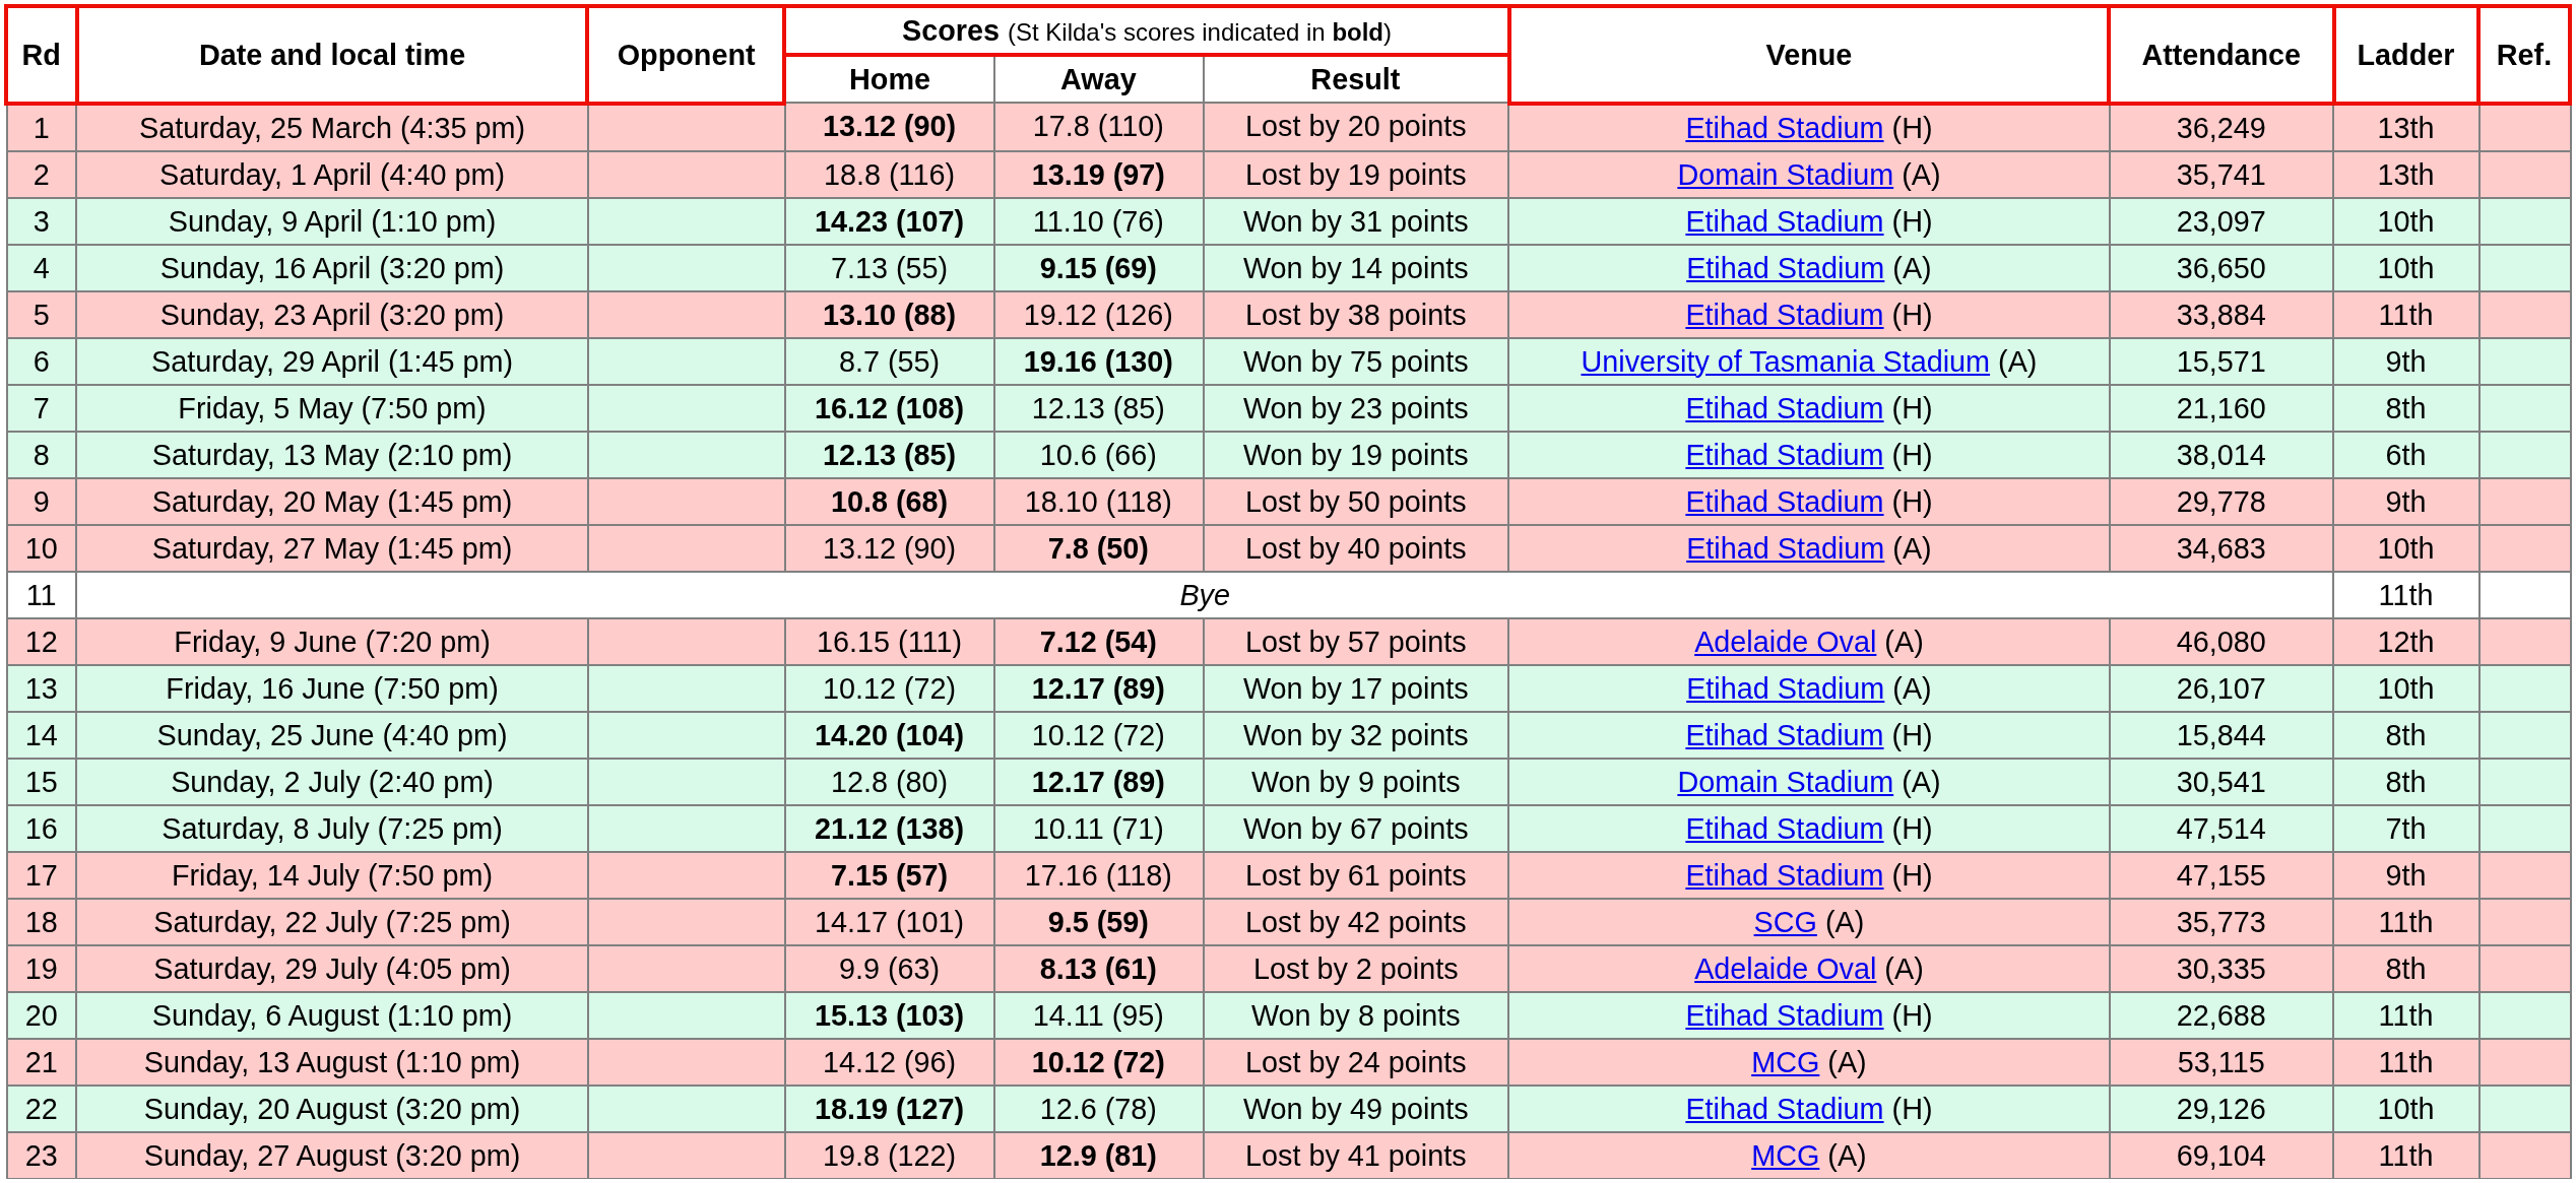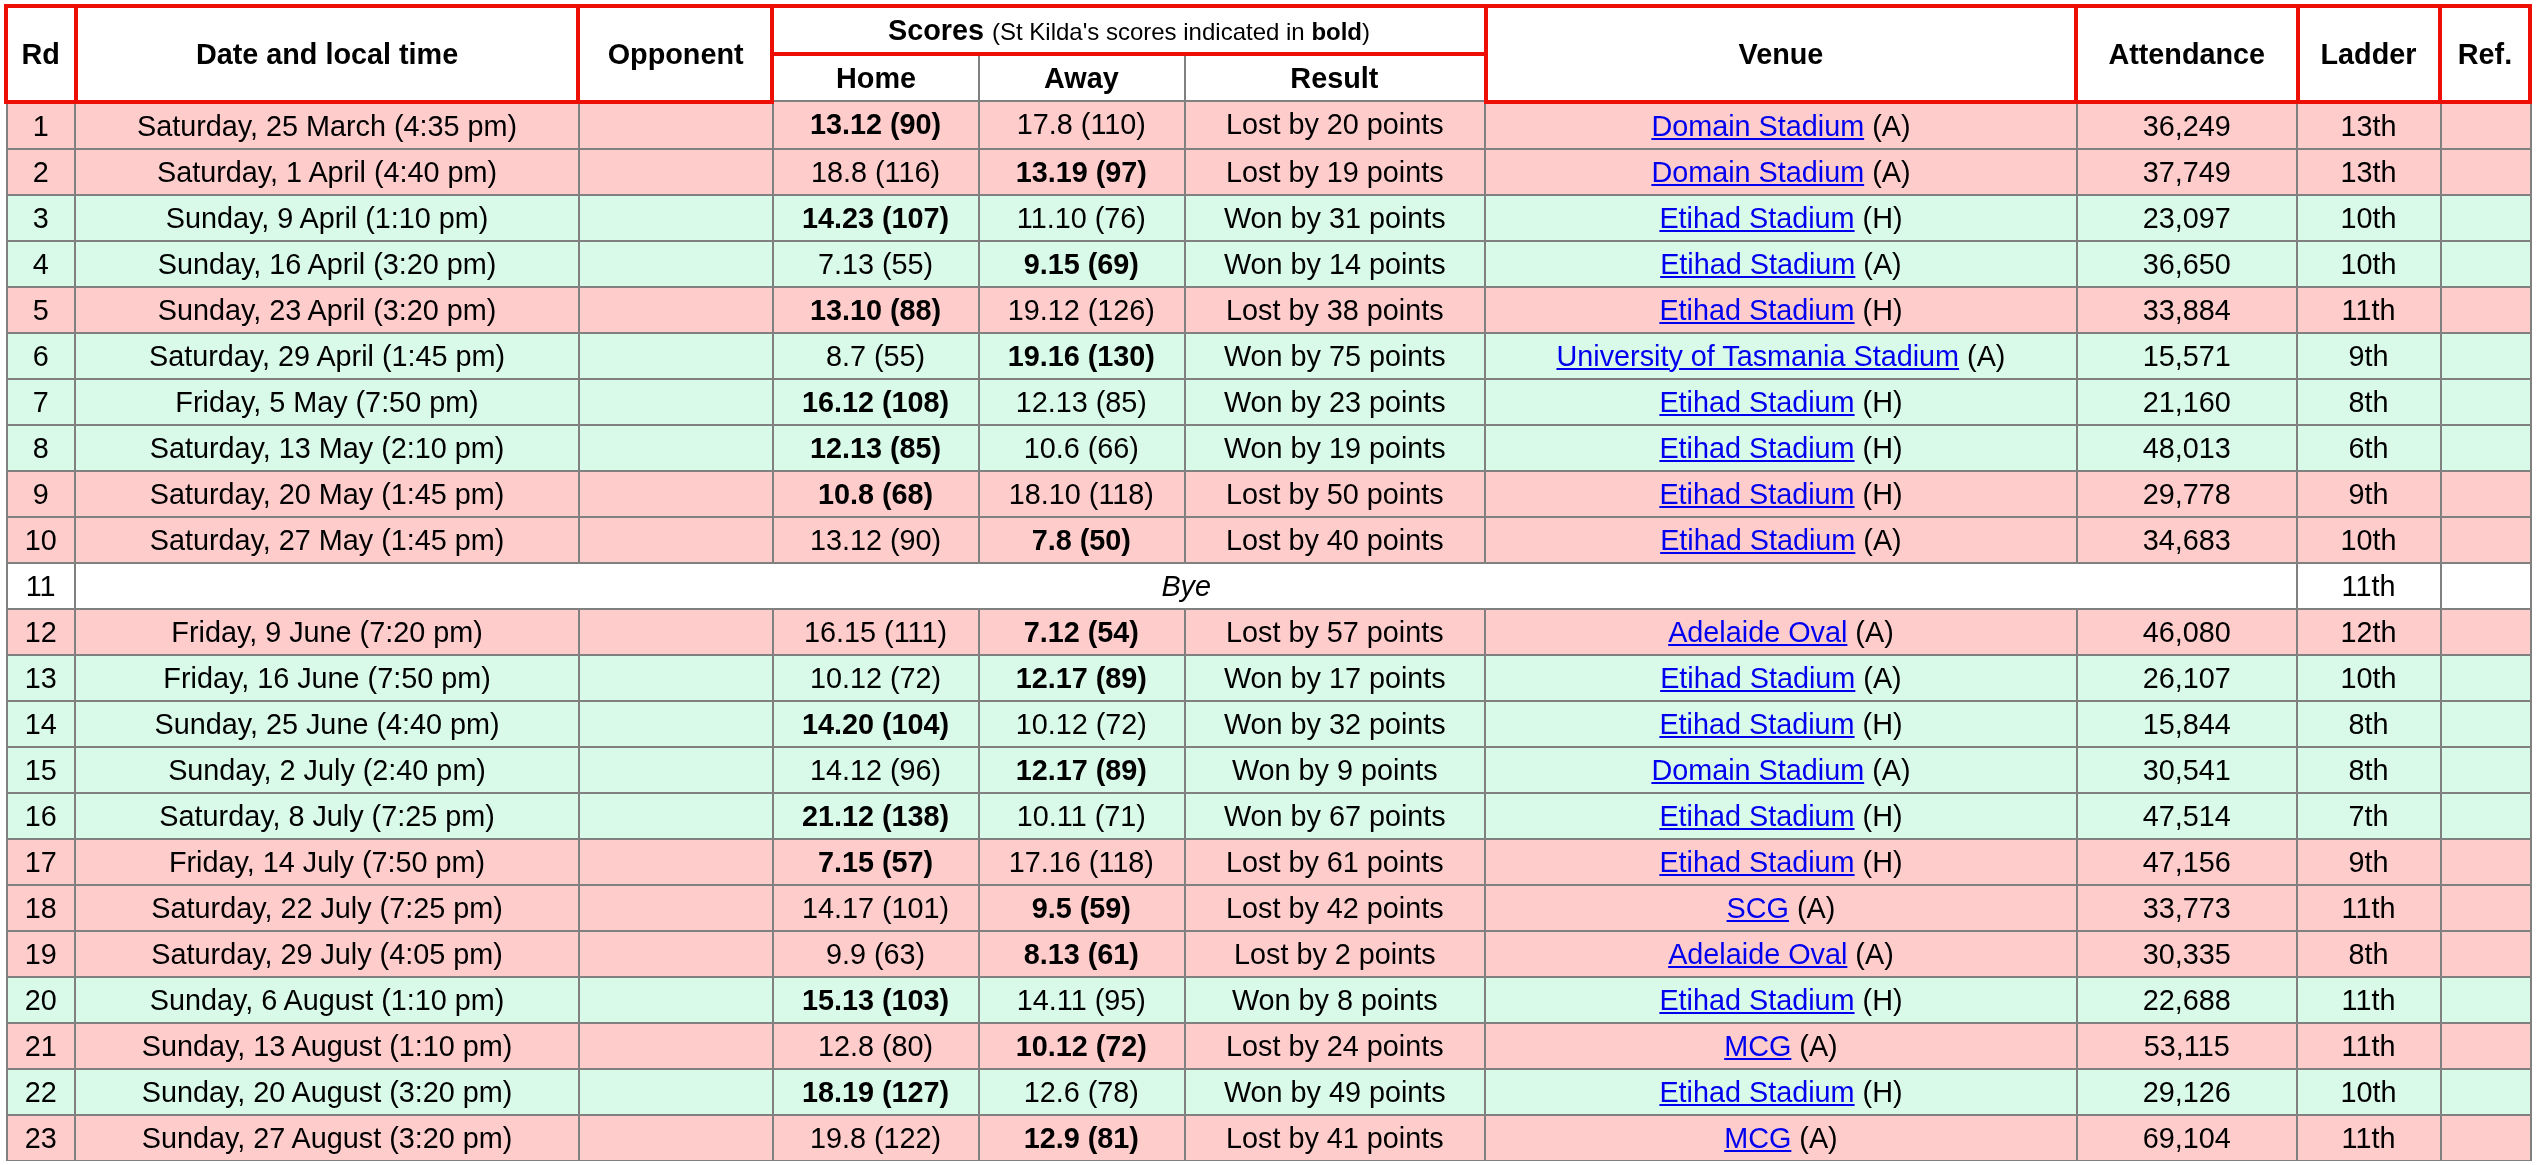 <table border="1" cellpadding="3" cellspacing="0" style="border-collapse:collapse; font-size:90%; text-align:center; width:100%;">
 <tr style="background:white; color: black;">
 <td rowspan=2 style="border: solid #ED0F05 2px;"><strong>Rd</strong></td>
 <td rowspan=2 style="border: solid #ED0F05 2px;"><strong>Date and local time</strong></td>
 <td rowspan=2 style="border: solid #ED0F05 2px;"><strong>Opponent</strong></td>
 <td colspan=3 style="border: solid #ED0F05 2px;"><strong>Scores</strong> <small>(St Kilda's scores indicated in <strong>bold</strong>)</small></td>
 <td rowspan=2 style="border: solid #ED0F05 2px;"><strong>Venue</strong></td>
 <td rowspan=2 style="border: solid #ED0F05 2px;"><strong>Attendance</strong></td>
 <td rowspan=2 style="border: solid #ED0F05 2px;"><strong>Ladder</strong></td>
 <td rowspan="2" style="border: solid #ED0F05 2px;"><strong>Ref.</strong></td>
 </tr>
 <tr>
 <th><span>Home</span></th>
 <th><span>Away</span></th>
 <th><span>Result</span></th>
 </tr>
 <tr style="background:#fcc">
 <td>1</td>
 <td>Saturday, 25 March (4:35 pm)</td>
 <td></td>
 <td><strong>13.12 (90)</strong></td>
 <td>17.8 (110)</td>
 <td>Lost by 20 points</td>
-<td><a href='#'>Etihad Stadium</a> (H)</td>
+<td><a href='#'>Domain Stadium</a> (A)</td>
 <td>36,249</td>
 <td>13th</td>
 <td></td>
 </tr>
 <tr style="background:#fcc">
 <td>2</td>
 <td>Saturday, 1 April (4:40 pm)</td>
 <td></td>
 <td>18.8 (116)</td>
 <td><strong>13.19 (97)</strong></td>
 <td>Lost by 19 points</td>
 <td><a href='#'>Domain Stadium</a> (A)</td>
-<td>35,741</td>
+<td>37,749</td>
 <td>13th</td>
 <td></td>
 </tr>
 <tr style="background:#d9f9e9">
 <td>3</td>
 <td>Sunday, 9 April (1:10 pm)</td>
 <td></td>
 <td><strong>14.23 (107)</strong></td>
 <td>11.10 (76)</td>
 <td>Won by 31 points</td>
 <td><a href='#'>Etihad Stadium</a> (H)</td>
 <td>23,097</td>
 <td>10th</td>
 <td></td>
 </tr>
 <tr style="background:#d9f9e9">
 <td>4</td>
 <td>Sunday, 16 April (3:20 pm)</td>
 <td></td>
 <td>7.13 (55)</td>
 <td><strong>9.15 (69)</strong></td>
 <td>Won by 14 points</td>
 <td><a href='#'>Etihad Stadium</a> (A)</td>
 <td>36,650</td>
 <td>10th</td>
 <td></td>
 </tr>
 <tr style="background:#fcc">
 <td>5</td>
 <td>Sunday, 23 April (3:20 pm)</td>
 <td></td>
 <td><strong>13.10 (88)</strong></td>
 <td>19.12 (126)</td>
 <td>Lost by 38 points</td>
 <td><a href='#'>Etihad Stadium</a> (H)</td>
 <td>33,884</td>
 <td>11th</td>
 <td></td>
 </tr>
 <tr style="background:#d9f9e9">
 <td>6</td>
 <td>Saturday, 29 April (1:45 pm)</td>
 <td></td>
 <td>8.7 (55)</td>
 <td><strong>19.16 (130)</strong></td>
 <td>Won by 75 points</td>
 <td><a href='#'>University of Tasmania Stadium</a> (A)</td>
 <td>15,571</td>
 <td>9th</td>
 <td></td>
 </tr>
 <tr style="background:#d9f9e9">
 <td>7</td>
 <td>Friday, 5 May (7:50 pm)</td>
 <td></td>
 <td><strong>16.12 (108)</strong></td>
 <td>12.13 (85)</td>
 <td>Won by 23 points</td>
 <td><a href='#'>Etihad Stadium</a> (H)</td>
 <td>21,160</td>
 <td>8th</td>
 <td></td>
 </tr>
 <tr style="background:#d9f9e9">
 <td>8</td>
 <td>Saturday, 13 May (2:10 pm)</td>
 <td></td>
 <td><strong>12.13 (85)</strong></td>
 <td>10.6 (66)</td>
 <td>Won by 19 points</td>
 <td><a href='#'>Etihad Stadium</a> (H)</td>
-<td>38,014</td>
+<td>48,013</td>
 <td>6th</td>
 <td></td>
 </tr>
 <tr style="background:#fcc">
 <td>9</td>
 <td>Saturday, 20 May (1:45 pm)</td>
 <td></td>
 <td><strong>10.8 (68)</strong></td>
 <td>18.10 (118)</td>
 <td>Lost by 50 points</td>
 <td><a href='#'>Etihad Stadium</a> (H)</td>
 <td>29,778</td>
 <td>9th</td>
 <td></td>
 </tr>
 <tr style="background:#fcc">
 <td>10</td>
 <td>Saturday, 27 May (1:45 pm)</td>
 <td></td>
 <td>13.12 (90)</td>
 <td><strong>7.8 (50)</strong></td>
 <td>Lost by 40 points</td>
 <td><a href='#'>Etihad Stadium</a> (A)</td>
 <td>34,683</td>
 <td>10th</td>
 <td></td>
 </tr>
 <tr style="background:white">
 <td>11</td>
 <td colspan="7"><em>Bye</em></td>
 <td>11th</td>
 <td></td>
 </tr>
 <tr style="background:#fcc">
 <td>12</td>
 <td>Friday, 9 June (7:20 pm)</td>
 <td></td>
 <td>16.15 (111)</td>
 <td><strong>7.12 (54)</strong></td>
 <td>Lost by 57 points</td>
 <td><a href='#'>Adelaide Oval</a> (A)</td>
 <td>46,080</td>
 <td>12th</td>
 <td></td>
 </tr>
 <tr style="background:#d9f9e9">
 <td>13</td>
 <td>Friday, 16 June (7:50 pm)</td>
 <td></td>
 <td>10.12 (72)</td>
 <td><strong>12.17 (89)</strong></td>
 <td>Won by 17 points</td>
 <td><a href='#'>Etihad Stadium</a> (A)</td>
 <td>26,107</td>
 <td>10th</td>
 <td></td>
 </tr>
 <tr style="background:#d9f9e9">
 <td>14</td>
 <td>Sunday, 25 June (4:40 pm)</td>
 <td></td>
 <td><strong>14.20 (104)</strong></td>
 <td>10.12 (72)</td>
 <td>Won by 32 points</td>
 <td><a href='#'>Etihad Stadium</a> (H)</td>
 <td>15,844</td>
 <td>8th</td>
 <td></td>
 </tr>
 <tr style="background:#d9f9e9">
 <td>15</td>
 <td>Sunday, 2 July (2:40 pm)</td>
 <td></td>
-<td>12.8 (80)</td>
+<td>14.12 (96)</td>
 <td><strong>12.17 (89)</strong></td>
 <td>Won by 9 points</td>
 <td><a href='#'>Domain Stadium</a> (A)</td>
 <td>30,541</td>
 <td>8th</td>
 <td></td>
 </tr>
 <tr style="background:#d9f9e9">
 <td>16</td>
 <td>Saturday, 8 July (7:25 pm)</td>
 <td></td>
 <td><strong>21.12 (138)</strong></td>
 <td>10.11 (71)</td>
 <td>Won by 67 points</td>
 <td><a href='#'>Etihad Stadium</a> (H)</td>
 <td>47,514</td>
 <td>7th</td>
 <td></td>
 </tr>
 <tr style="background:#fcc">
 <td>17</td>
 <td>Friday, 14 July (7:50 pm)</td>
 <td></td>
 <td><strong>7.15 (57)</strong></td>
 <td>17.16 (118)</td>
 <td>Lost by 61 points</td>
 <td><a href='#'>Etihad Stadium</a> (H)</td>
-<td>47,155</td>
+<td>47,156</td>
 <td>9th</td>
 <td></td>
 </tr>
 <tr style="background:#fcc">
 <td>18</td>
 <td>Saturday, 22 July (7:25 pm)</td>
 <td></td>
 <td>14.17 (101)</td>
 <td><strong>9.5 (59)</strong></td>
 <td>Lost by 42 points</td>
 <td><a href='#'>SCG</a> (A)</td>
-<td>35,773</td>
+<td>33,773</td>
 <td>11th</td>
 <td></td>
 </tr>
 <tr style="background:#fcc">
 <td>19</td>
 <td>Saturday, 29 July (4:05 pm)</td>
 <td></td>
 <td>9.9 (63)</td>
 <td><strong>8.13 (61)</strong></td>
 <td>Lost by 2 points</td>
 <td><a href='#'>Adelaide Oval</a> (A)</td>
 <td>30,335</td>
 <td>8th</td>
 <td></td>
 </tr>
 <tr style="background:#d9f9e9">
 <td>20</td>
 <td>Sunday, 6 August (1:10 pm)</td>
 <td></td>
 <td><strong>15.13 (103)</strong></td>
 <td>14.11 (95)</td>
 <td>Won by 8 points</td>
 <td><a href='#'>Etihad Stadium</a> (H)</td>
 <td>22,688</td>
 <td>11th</td>
 <td></td>
 </tr>
 <tr style="background:#fcc">
 <td>21</td>
 <td>Sunday, 13 August (1:10 pm)</td>
 <td></td>
-<td>14.12 (96)</td>
+<td>12.8 (80)</td>
 <td><strong>10.12 (72)</strong></td>
 <td>Lost by 24 points</td>
 <td><a href='#'>MCG</a> (A)</td>
 <td>53,115</td>
 <td>11th</td>
 <td></td>
 </tr>
 <tr style="background:#d9f9e9">
 <td>22</td>
 <td>Sunday, 20 August (3:20 pm)</td>
 <td></td>
 <td><strong>18.19 (127)</strong></td>
 <td>12.6 (78)</td>
 <td>Won by 49 points</td>
 <td><a href='#'>Etihad Stadium</a> (H)</td>
 <td>29,126</td>
 <td>10th</td>
 <td></td>
 </tr>
 <tr style="background:#fcc">
 <td>23</td>
 <td>Sunday, 27 August (3:20 pm)</td>
 <td></td>
 <td>19.8 (122)</td>
 <td><strong>12.9 (81)</strong></td>
 <td>Lost by 41 points</td>
 <td><a href='#'>MCG</a> (A)</td>
 <td>69,104</td>
 <td>11th</td>
 <td></td>
 </tr>
 </table>
